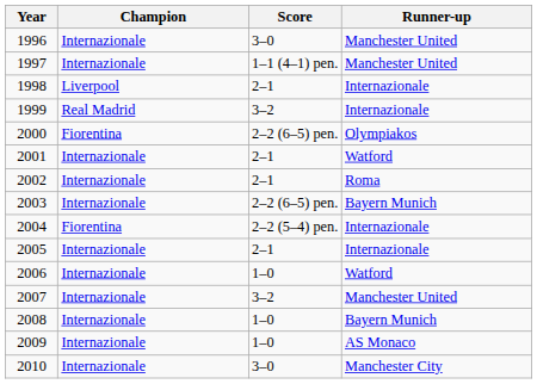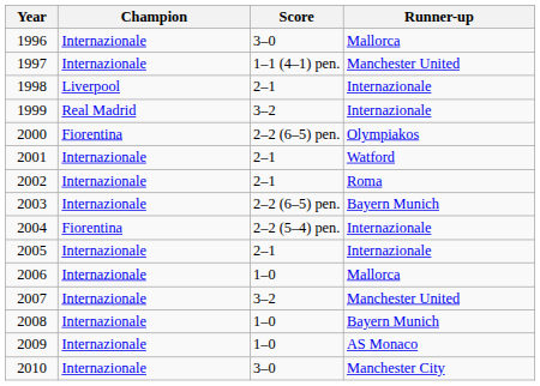 <table class="wikitable">
 <tr>
 <th width="50">Year</th>
 <th width="200">Champion</th>
 <th>Score</th>
 <th width="200">Runner-up</th>
 </tr>
 <tr>
 <td align="center">1996</td>
 <td> <a href='#'>Internazionale</a></td>
 <td>3–0</td>
-<td> <a href='#'>Manchester United</a></td>
+<td> <a href='#'>Mallorca</a></td>
 </tr>
 <tr>
 <td align="center">1997</td>
 <td> <a href='#'>Internazionale</a></td>
 <td>1–1 (4–1) pen.</td>
 <td> <a href='#'>Manchester United</a></td>
 </tr>
 <tr>
 <td align="center">1998</td>
 <td> <a href='#'>Liverpool</a></td>
 <td>2–1</td>
 <td> <a href='#'>Internazionale</a></td>
 </tr>
 <tr>
 <td align="center">1999</td>
 <td> <a href='#'>Real Madrid</a></td>
 <td>3–2</td>
 <td> <a href='#'>Internazionale</a></td>
 </tr>
 <tr>
 <td align="center">2000</td>
 <td> <a href='#'>Fiorentina</a></td>
 <td>2–2 (6–5) pen.</td>
 <td> <a href='#'>Olympiakos</a></td>
 </tr>
 <tr>
 <td align="center">2001</td>
 <td> <a href='#'>Internazionale</a></td>
 <td>2–1</td>
 <td> <a href='#'>Watford</a></td>
 </tr>
 <tr>
 <td align="center">2002</td>
 <td> <a href='#'>Internazionale</a></td>
 <td>2–1</td>
 <td> <a href='#'>Roma</a></td>
 </tr>
 <tr>
 <td align="center">2003</td>
 <td> <a href='#'>Internazionale</a></td>
 <td>2–2 (6–5) pen.</td>
 <td> <a href='#'>Bayern Munich</a></td>
 </tr>
 <tr>
 <td align="center">2004</td>
 <td> <a href='#'>Fiorentina</a></td>
 <td>2–2 (5–4) pen.</td>
 <td> <a href='#'>Internazionale</a></td>
 </tr>
 <tr>
 <td align="center">2005</td>
 <td> <a href='#'>Internazionale</a></td>
 <td>2–1</td>
 <td> <a href='#'>Internazionale</a></td>
 </tr>
 <tr>
 <td align="center">2006</td>
 <td> <a href='#'>Internazionale</a></td>
 <td>1–0</td>
-<td> <a href='#'>Watford</a></td>
+<td> <a href='#'>Mallorca</a></td>
 </tr>
 <tr>
 <td align="center">2007</td>
 <td> <a href='#'>Internazionale</a></td>
 <td>3–2</td>
 <td> <a href='#'>Manchester United</a></td>
 </tr>
 <tr>
 <td align="center">2008</td>
 <td> <a href='#'>Internazionale</a></td>
 <td>1–0</td>
 <td> <a href='#'>Bayern Munich</a></td>
 </tr>
 <tr>
 <td align="center">2009</td>
 <td> <a href='#'>Internazionale</a></td>
 <td>1–0</td>
 <td> <a href='#'>AS Monaco</a></td>
 </tr>
 <tr>
 <td align="center">2010</td>
 <td> <a href='#'>Internazionale</a></td>
 <td>3–0</td>
 <td> <a href='#'>Manchester City</a></td>
 </tr>
 </table>
